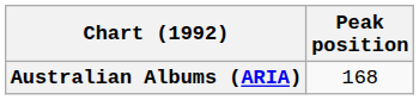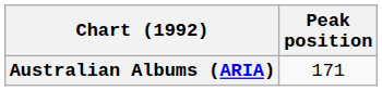 <table class="wikitable plainrowheaders">
 <tr>
 <th scope="col">Chart (1992)</th>
 <th scope="col">Peak<br>position</th>
 </tr>
 <tr>
 <th scope="row">Australian Albums (<a href='#'>ARIA</a>)</th>
-<td align="center">168</td>
+<td align="center">171</td>
 </tr>
 </table>
